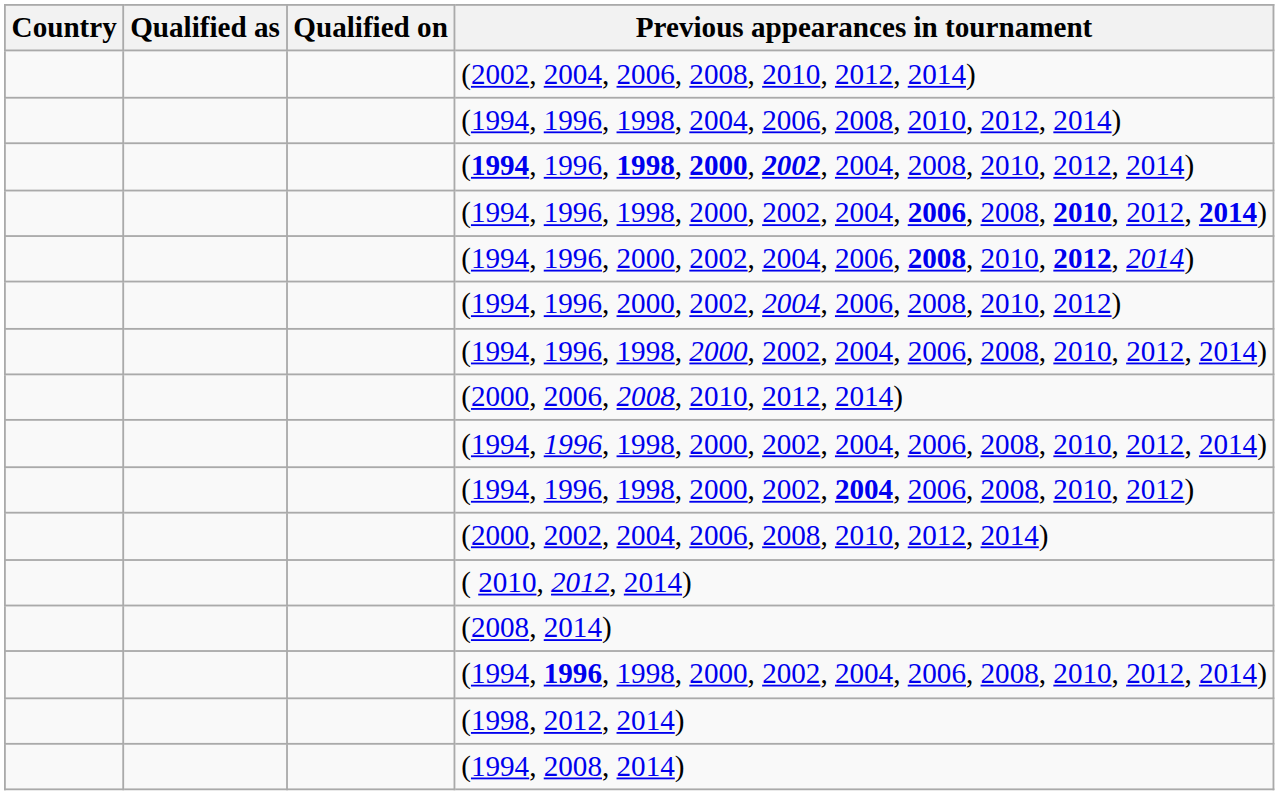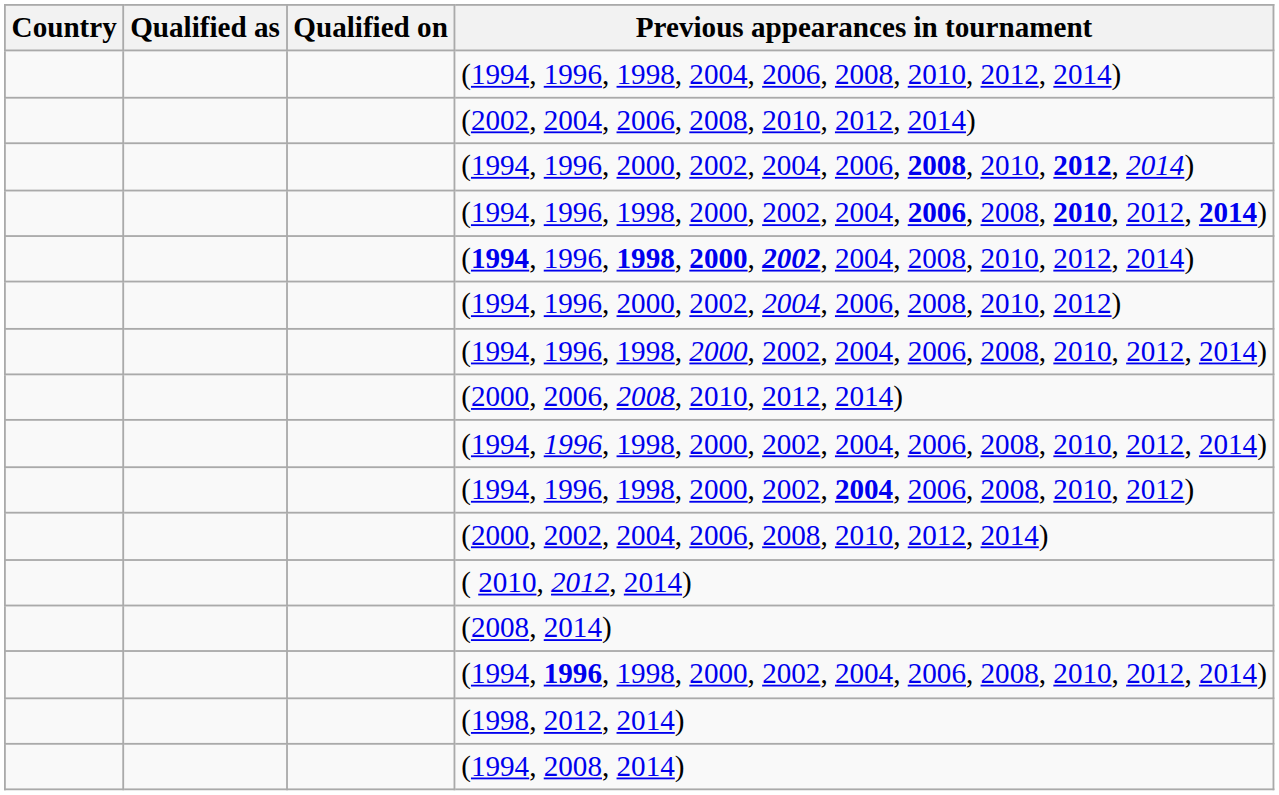 <table class="wikitable sortable">
 <tr>
 <th>Country</th>
 <th>Qualified as</th>
 <th>Qualified on</th>
 <th>Previous appearances in tournament</th>
 </tr>
 <tr>
 <td></td>
 <td></td>
 <td></td>
+<td> (<a href='#'>1994</a>, <a href='#'>1996</a>, <a href='#'>1998</a>, <a href='#'>2004</a>, <a href='#'>2006</a>, <a href='#'>2008</a>, <a href='#'>2010</a>, <a href='#'>2012</a>, <a href='#'>2014</a>)</td>
+</tr>
+<tr>
+<td></td>
+<td></td>
+<td></td>
 <td> (<a href='#'>2002</a>, <a href='#'>2004</a>, <a href='#'>2006</a>, <a href='#'>2008</a>, <a href='#'>2010</a>, <a href='#'>2012</a>, <a href='#'>2014</a>)</td>
 </tr>
 <tr>
 <td></td>
 <td></td>
 <td></td>
-<td> (<a href='#'>1994</a>, <a href='#'>1996</a>, <a href='#'>1998</a>, <a href='#'>2004</a>, <a href='#'>2006</a>, <a href='#'>2008</a>, <a href='#'>2010</a>, <a href='#'>2012</a>, <a href='#'>2014</a>)</td>
-</tr>
-<tr>
-<td></td>
-<td></td>
-<td></td>
-<td> (<a href='#'><strong>1994</strong></a>, <a href='#'>1996</a>, <a href='#'><strong>1998</strong></a>, <a href='#'><strong>2000</strong></a>, <a href='#'><strong><em>2002</em></strong></a>, <a href='#'>2004</a>, <a href='#'>2008</a>, <a href='#'>2010</a>, <a href='#'>2012</a>, <a href='#'>2014</a>)</td>
+<td> (<a href='#'>1994</a>, <a href='#'>1996</a>, <a href='#'>2000</a>, <a href='#'>2002</a>, <a href='#'>2004</a>, <a href='#'>2006</a>, <a href='#'><strong>2008</strong></a>, <a href='#'>2010</a>, <a href='#'><strong>2012</strong></a>, <a href='#'><em>2014</em></a>)</td>
 </tr>
 <tr>
 <td></td>
 <td></td>
 <td></td>
 <td> (<a href='#'>1994</a>, <a href='#'>1996</a>, <a href='#'>1998</a>, <a href='#'>2000</a>, <a href='#'>2002</a>, <a href='#'>2004</a>, <a href='#'><strong>2006</strong></a>, <a href='#'>2008</a>, <a href='#'><strong>2010</strong></a>, <a href='#'>2012</a>, <a href='#'><strong>2014</strong></a>)</td>
 </tr>
 <tr>
 <td></td>
 <td></td>
 <td></td>
-<td> (<a href='#'>1994</a>, <a href='#'>1996</a>, <a href='#'>2000</a>, <a href='#'>2002</a>, <a href='#'>2004</a>, <a href='#'>2006</a>, <a href='#'><strong>2008</strong></a>, <a href='#'>2010</a>, <a href='#'><strong>2012</strong></a>, <a href='#'><em>2014</em></a>)</td>
+<td> (<a href='#'><strong>1994</strong></a>, <a href='#'>1996</a>, <a href='#'><strong>1998</strong></a>, <a href='#'><strong>2000</strong></a>, <a href='#'><strong><em>2002</em></strong></a>, <a href='#'>2004</a>, <a href='#'>2008</a>, <a href='#'>2010</a>, <a href='#'>2012</a>, <a href='#'>2014</a>)</td>
 </tr>
 <tr>
 <td></td>
 <td></td>
 <td></td>
 <td> (<a href='#'>1994</a>, <a href='#'>1996</a>, <a href='#'>2000</a>, <a href='#'>2002</a>, <em><a href='#'>2004</a></em>, <a href='#'>2006</a>, <a href='#'>2008</a>, <a href='#'>2010</a>, <a href='#'>2012</a>)</td>
 </tr>
 <tr>
 <td></td>
 <td></td>
 <td></td>
 <td> (<a href='#'>1994</a>, <a href='#'>1996</a>, <a href='#'>1998</a>, <a href='#'><em>2000</em></a>, <a href='#'>2002</a>, <a href='#'>2004</a>, <a href='#'>2006</a>, <a href='#'>2008</a>, <a href='#'>2010</a>, <a href='#'>2012</a>, <a href='#'>2014</a>)</td>
 </tr>
 <tr>
 <td></td>
 <td></td>
 <td></td>
 <td> (<a href='#'>2000</a>, <a href='#'>2006</a>, <a href='#'><em>2008</em></a>, <a href='#'>2010</a>, <a href='#'>2012</a>, <a href='#'>2014</a>)</td>
 </tr>
 <tr>
 <td></td>
 <td></td>
 <td></td>
 <td> (<a href='#'>1994</a>, <a href='#'><em>1996</em></a>, <a href='#'>1998</a>, <a href='#'>2000</a>, <a href='#'>2002</a>, <a href='#'>2004</a>, <a href='#'>2006</a>, <a href='#'>2008</a>, <a href='#'>2010</a>, <a href='#'>2012</a>, <a href='#'>2014</a>)</td>
 </tr>
 <tr>
 <td></td>
 <td></td>
 <td></td>
 <td> (<a href='#'>1994</a>, <a href='#'>1996</a>, <a href='#'>1998</a>, <a href='#'>2000</a>, <a href='#'>2002</a>, <strong><a href='#'>2004</a></strong>, <a href='#'>2006</a>, <a href='#'>2008</a>, <a href='#'>2010</a>, <a href='#'>2012</a>)</td>
 </tr>
 <tr>
 <td></td>
 <td></td>
 <td></td>
 <td> (<a href='#'>2000</a>, <a href='#'>2002</a>, <a href='#'>2004</a>, <a href='#'>2006</a>, <a href='#'>2008</a>, <a href='#'>2010</a>, <a href='#'>2012</a>, <a href='#'>2014</a>)</td>
 </tr>
 <tr>
 <td></td>
 <td></td>
 <td></td>
 <td> ( <a href='#'>2010</a>, <a href='#'><em>2012</em></a>, <a href='#'>2014</a>)</td>
 </tr>
 <tr>
 <td></td>
 <td></td>
 <td></td>
 <td> (<a href='#'>2008</a>, <a href='#'>2014</a>)</td>
 </tr>
 <tr>
 <td></td>
 <td></td>
 <td></td>
 <td> (<a href='#'>1994</a>, <a href='#'><strong>1996</strong></a>, <a href='#'>1998</a>, <a href='#'>2000</a>, <a href='#'>2002</a>, <a href='#'>2004</a>, <a href='#'>2006</a>, <a href='#'>2008</a>, <a href='#'>2010</a>, <a href='#'>2012</a>, <a href='#'>2014</a>)</td>
 </tr>
 <tr>
 <td></td>
 <td></td>
 <td></td>
 <td> (<a href='#'>1998</a>, <a href='#'>2012</a>, <a href='#'>2014</a>)</td>
 </tr>
 <tr>
 <td></td>
 <td></td>
 <td></td>
 <td> (<a href='#'>1994</a>, <a href='#'>2008</a>, <a href='#'>2014</a>)</td>
 </tr>
 </table>
